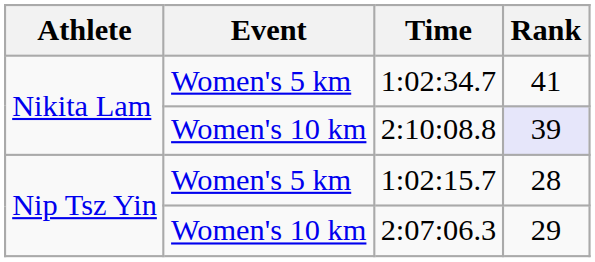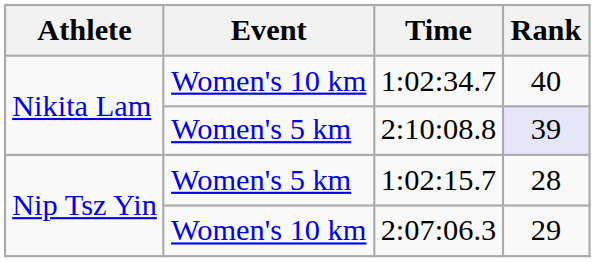 <table class="wikitable" style="text-align:center; font-size:90%;">
 <tr>
 <th>Athlete</th>
 <th>Event</th>
 <th>Time</th>
 <th>Rank</th>
 </tr>
 <tr>
 <td align=left rowspan=2><a href='#'>Nikita Lam</a></td>
-<td align=left><a href='#'>Women's 5 km</a></td>
+<td align=left><a href='#'>Women's 10 km</a></td>
 <td>1:02:34.7</td>
-<td>41</td>
+<td>40</td>
 </tr>
 <tr>
-<td align=left><a href='#'>Women's 10 km</a></td>
+<td align=left><a href='#'>Women's 5 km</a></td>
 <td>2:10:08.8</td>
 <td style="background: lavender;">39</td>
 </tr>
 <tr>
 <td align=left rowspan=2><a href='#'>Nip Tsz Yin</a></td>
 <td align=left><a href='#'>Women's 5 km</a></td>
 <td>1:02:15.7</td>
 <td>28</td>
 </tr>
 <tr>
 <td align=left><a href='#'>Women's 10 km</a></td>
 <td>2:07:06.3</td>
 <td>29</td>
 </tr>
 </table>
